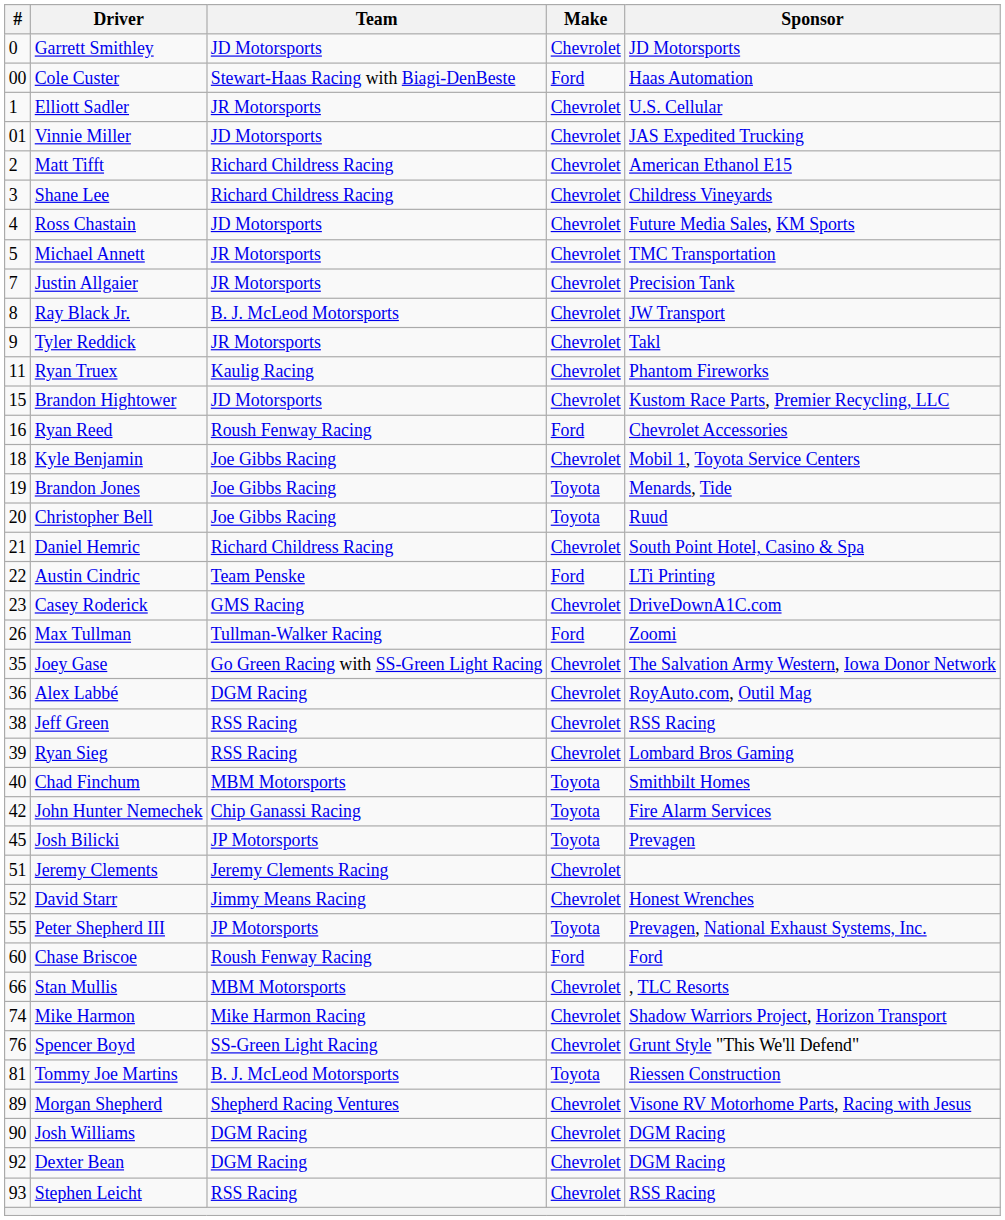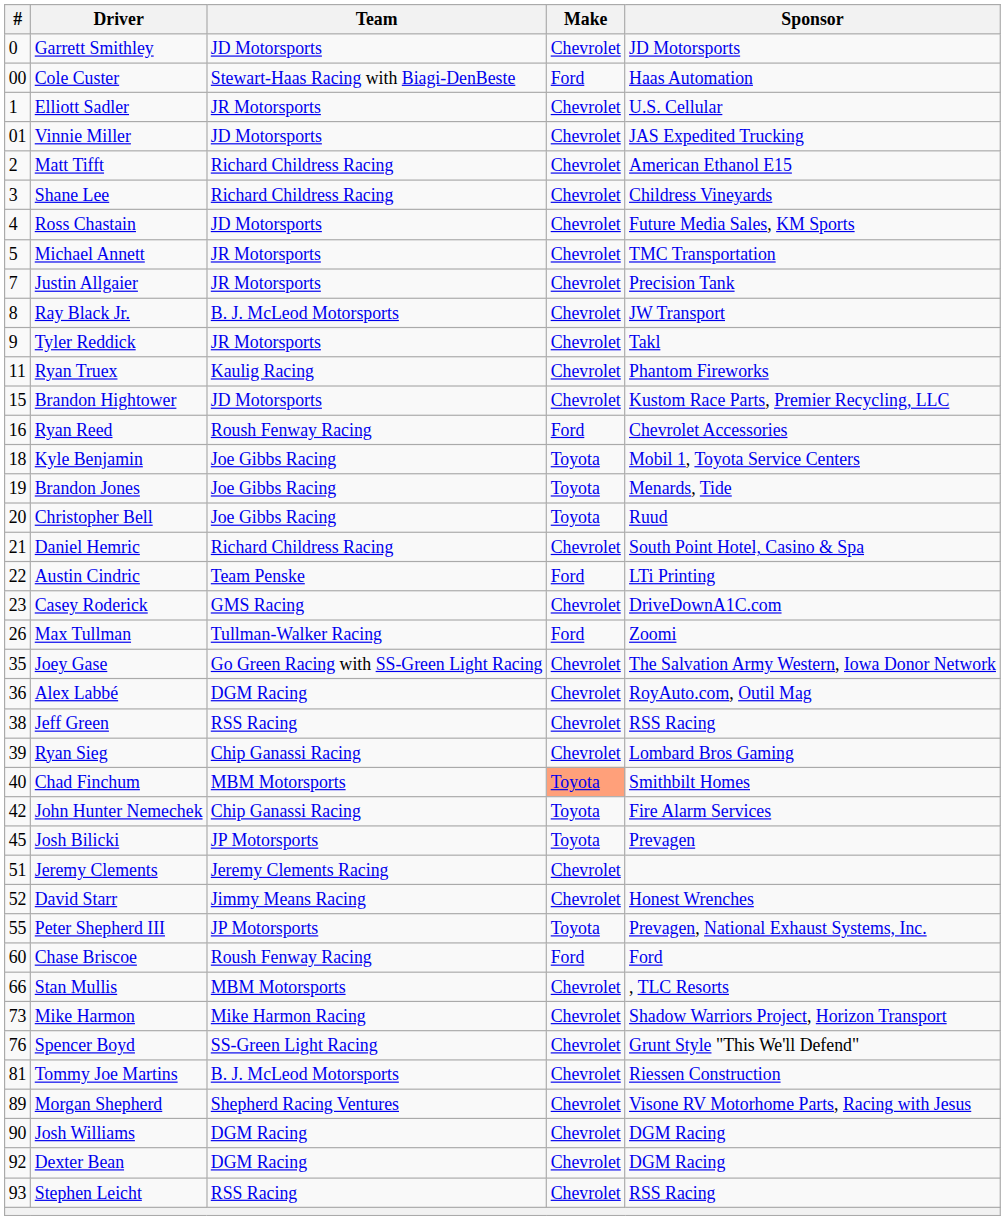 <table class="wikitable" style="font-size:95%">
 <tr>
 <th>#</th>
 <th>Driver</th>
 <th>Team</th>
 <th>Make</th>
 <th>Sponsor</th>
 </tr>
 <tr>
 <td>0</td>
 <td><a href='#'>Garrett Smithley</a></td>
 <td><a href='#'>JD Motorsports</a></td>
 <td><a href='#'>Chevrolet</a></td>
 <td><a href='#'>JD Motorsports</a></td>
 </tr>
 <tr>
 <td>00</td>
 <td><a href='#'>Cole Custer</a></td>
 <td><a href='#'>Stewart-Haas Racing</a> with <a href='#'>Biagi-DenBeste</a></td>
 <td><a href='#'>Ford</a></td>
 <td><a href='#'>Haas Automation</a></td>
 </tr>
 <tr>
 <td>1</td>
 <td><a href='#'>Elliott Sadler</a></td>
 <td><a href='#'>JR Motorsports</a></td>
 <td><a href='#'>Chevrolet</a></td>
 <td><a href='#'>U.S. Cellular</a></td>
 </tr>
 <tr>
 <td>01</td>
 <td><a href='#'>Vinnie Miller</a></td>
 <td><a href='#'>JD Motorsports</a></td>
 <td><a href='#'>Chevrolet</a></td>
 <td><a href='#'>JAS Expedited Trucking</a></td>
 </tr>
 <tr>
 <td>2</td>
 <td><a href='#'>Matt Tifft</a></td>
 <td><a href='#'>Richard Childress Racing</a></td>
 <td><a href='#'>Chevrolet</a></td>
 <td><a href='#'>American Ethanol E15</a></td>
 </tr>
 <tr>
 <td>3</td>
 <td><a href='#'>Shane Lee</a></td>
 <td><a href='#'>Richard Childress Racing</a></td>
 <td><a href='#'>Chevrolet</a></td>
 <td><a href='#'>Childress Vineyards</a></td>
 </tr>
 <tr>
 <td>4</td>
 <td><a href='#'>Ross Chastain</a></td>
 <td><a href='#'>JD Motorsports</a></td>
 <td><a href='#'>Chevrolet</a></td>
 <td><a href='#'>Future Media Sales</a>, <a href='#'>KM Sports</a></td>
 </tr>
 <tr>
 <td>5</td>
 <td><a href='#'>Michael Annett</a></td>
 <td><a href='#'>JR Motorsports</a></td>
 <td><a href='#'>Chevrolet</a></td>
 <td><a href='#'>TMC Transportation</a></td>
 </tr>
 <tr>
 <td>7</td>
 <td><a href='#'>Justin Allgaier</a></td>
 <td><a href='#'>JR Motorsports</a></td>
 <td><a href='#'>Chevrolet</a></td>
 <td><a href='#'>Precision Tank</a></td>
 </tr>
 <tr>
 <td>8</td>
 <td><a href='#'>Ray Black Jr.</a></td>
 <td><a href='#'>B. J. McLeod Motorsports</a></td>
 <td><a href='#'>Chevrolet</a></td>
 <td><a href='#'>JW Transport</a></td>
 </tr>
 <tr>
 <td>9</td>
 <td><a href='#'>Tyler Reddick</a></td>
 <td><a href='#'>JR Motorsports</a></td>
 <td><a href='#'>Chevrolet</a></td>
 <td><a href='#'>Takl</a></td>
 </tr>
 <tr>
 <td>11</td>
 <td><a href='#'>Ryan Truex</a></td>
 <td><a href='#'>Kaulig Racing</a></td>
 <td><a href='#'>Chevrolet</a></td>
 <td><a href='#'>Phantom Fireworks</a></td>
 </tr>
 <tr>
 <td>15</td>
 <td><a href='#'>Brandon Hightower</a></td>
 <td><a href='#'>JD Motorsports</a></td>
 <td><a href='#'>Chevrolet</a></td>
 <td><a href='#'>Kustom Race Parts</a>, <a href='#'>Premier Recycling, LLC</a></td>
 </tr>
 <tr>
 <td>16</td>
 <td><a href='#'>Ryan Reed</a></td>
 <td><a href='#'>Roush Fenway Racing</a></td>
 <td><a href='#'>Ford</a></td>
 <td><a href='#'>Chevrolet Accessories</a></td>
 </tr>
 <tr>
 <td>18</td>
 <td><a href='#'>Kyle Benjamin</a></td>
 <td><a href='#'>Joe Gibbs Racing</a></td>
-<td><a href='#'>Chevrolet</a></td>
+<td><a href='#'>Toyota</a></td>
 <td><a href='#'>Mobil 1</a>, <a href='#'>Toyota Service Centers</a></td>
 </tr>
 <tr>
 <td>19</td>
 <td><a href='#'>Brandon Jones</a></td>
 <td><a href='#'>Joe Gibbs Racing</a></td>
 <td><a href='#'>Toyota</a></td>
 <td><a href='#'>Menards</a>, <a href='#'>Tide</a></td>
 </tr>
 <tr>
 <td>20</td>
 <td><a href='#'>Christopher Bell</a></td>
 <td><a href='#'>Joe Gibbs Racing</a></td>
 <td><a href='#'>Toyota</a></td>
 <td><a href='#'>Ruud</a></td>
 </tr>
 <tr>
 <td>21</td>
 <td><a href='#'>Daniel Hemric</a></td>
 <td><a href='#'>Richard Childress Racing</a></td>
 <td><a href='#'>Chevrolet</a></td>
 <td><a href='#'>South Point Hotel, Casino & Spa</a></td>
 </tr>
 <tr>
 <td>22</td>
 <td><a href='#'>Austin Cindric</a></td>
 <td><a href='#'>Team Penske</a></td>
 <td><a href='#'>Ford</a></td>
 <td><a href='#'>LTi Printing</a></td>
 </tr>
 <tr>
 <td>23</td>
 <td><a href='#'>Casey Roderick</a></td>
 <td><a href='#'>GMS Racing</a></td>
 <td><a href='#'>Chevrolet</a></td>
 <td><a href='#'>DriveDownA1C.com</a></td>
 </tr>
 <tr>
 <td>26</td>
 <td><a href='#'>Max Tullman</a></td>
 <td><a href='#'>Tullman-Walker Racing</a></td>
 <td><a href='#'>Ford</a></td>
 <td><a href='#'>Zoomi</a></td>
 </tr>
 <tr>
 <td>35</td>
 <td><a href='#'>Joey Gase</a></td>
 <td><a href='#'>Go Green Racing</a> with <a href='#'>SS-Green Light Racing</a></td>
 <td><a href='#'>Chevrolet</a></td>
 <td><a href='#'>The Salvation Army Western</a>, <a href='#'>Iowa Donor Network</a></td>
 </tr>
 <tr>
 <td>36</td>
 <td><a href='#'>Alex Labbé</a></td>
 <td><a href='#'>DGM Racing</a></td>
 <td><a href='#'>Chevrolet</a></td>
 <td><a href='#'>RoyAuto.com</a>, <a href='#'>Outil Mag</a></td>
 </tr>
 <tr>
 <td>38</td>
 <td><a href='#'>Jeff Green</a></td>
 <td><a href='#'>RSS Racing</a></td>
 <td><a href='#'>Chevrolet</a></td>
 <td><a href='#'>RSS Racing</a></td>
 </tr>
 <tr>
 <td>39</td>
 <td><a href='#'>Ryan Sieg</a></td>
-<td><a href='#'>RSS Racing</a></td>
+<td><a href='#'>Chip Ganassi Racing</a></td>
 <td><a href='#'>Chevrolet</a></td>
 <td><a href='#'>Lombard Bros Gaming</a></td>
 </tr>
 <tr>
 <td>40</td>
 <td><a href='#'>Chad Finchum</a></td>
 <td><a href='#'>MBM Motorsports</a></td>
-<td><a href='#'>Toyota</a></td>
+<td style="background: lightsalmon;"><a href='#'>Toyota</a></td>
 <td><a href='#'>Smithbilt Homes</a></td>
 </tr>
 <tr>
 <td>42</td>
 <td><a href='#'>John Hunter Nemechek</a></td>
 <td><a href='#'>Chip Ganassi Racing</a></td>
 <td><a href='#'>Toyota</a></td>
 <td><a href='#'>Fire Alarm Services</a></td>
 </tr>
 <tr>
 <td>45</td>
 <td><a href='#'>Josh Bilicki</a></td>
 <td><a href='#'>JP Motorsports</a></td>
 <td><a href='#'>Toyota</a></td>
 <td><a href='#'>Prevagen</a></td>
 </tr>
 <tr>
 <td>51</td>
 <td><a href='#'>Jeremy Clements</a></td>
 <td><a href='#'>Jeremy Clements Racing</a></td>
 <td><a href='#'>Chevrolet</a></td>
 <td></td>
 </tr>
 <tr>
 <td>52</td>
 <td><a href='#'>David Starr</a></td>
 <td><a href='#'>Jimmy Means Racing</a></td>
 <td><a href='#'>Chevrolet</a></td>
 <td><a href='#'>Honest Wrenches</a></td>
 </tr>
 <tr>
 <td>55</td>
 <td><a href='#'>Peter Shepherd III</a></td>
 <td><a href='#'>JP Motorsports</a></td>
 <td><a href='#'>Toyota</a></td>
 <td><a href='#'>Prevagen</a>, <a href='#'>National Exhaust Systems, Inc.</a></td>
 </tr>
 <tr>
 <td>60</td>
 <td><a href='#'>Chase Briscoe</a></td>
 <td><a href='#'>Roush Fenway Racing</a></td>
 <td><a href='#'>Ford</a></td>
 <td><a href='#'>Ford</a></td>
 </tr>
 <tr>
 <td>66</td>
 <td><a href='#'>Stan Mullis</a></td>
 <td><a href='#'>MBM Motorsports</a></td>
 <td><a href='#'>Chevrolet</a></td>
 <td>, <a href='#'>TLC Resorts</a></td>
 </tr>
 <tr>
-<td>74</td>
+<td>73</td>
 <td><a href='#'>Mike Harmon</a></td>
 <td><a href='#'>Mike Harmon Racing</a></td>
 <td><a href='#'>Chevrolet</a></td>
 <td><a href='#'>Shadow Warriors Project</a>, <a href='#'>Horizon Transport</a></td>
 </tr>
 <tr>
 <td>76</td>
 <td><a href='#'>Spencer Boyd</a></td>
 <td><a href='#'>SS-Green Light Racing</a></td>
 <td><a href='#'>Chevrolet</a></td>
 <td><a href='#'>Grunt Style</a> "This We'll Defend"</td>
 </tr>
 <tr>
 <td>81</td>
 <td><a href='#'>Tommy Joe Martins</a></td>
 <td><a href='#'>B. J. McLeod Motorsports</a></td>
-<td><a href='#'>Toyota</a></td>
+<td><a href='#'>Chevrolet</a></td>
 <td><a href='#'>Riessen Construction</a></td>
 </tr>
 <tr>
 <td>89</td>
 <td><a href='#'>Morgan Shepherd</a></td>
 <td><a href='#'>Shepherd Racing Ventures</a></td>
 <td><a href='#'>Chevrolet</a></td>
 <td><a href='#'>Visone RV Motorhome Parts</a>, <a href='#'>Racing with Jesus</a></td>
 </tr>
 <tr>
 <td>90</td>
 <td><a href='#'>Josh Williams</a></td>
 <td><a href='#'>DGM Racing</a></td>
 <td><a href='#'>Chevrolet</a></td>
 <td><a href='#'>DGM Racing</a></td>
 </tr>
 <tr>
 <td>92</td>
 <td><a href='#'>Dexter Bean</a></td>
 <td><a href='#'>DGM Racing</a></td>
 <td><a href='#'>Chevrolet</a></td>
 <td><a href='#'>DGM Racing</a></td>
 </tr>
 <tr>
 <td>93</td>
 <td><a href='#'>Stephen Leicht</a></td>
 <td><a href='#'>RSS Racing</a></td>
 <td><a href='#'>Chevrolet</a></td>
 <td><a href='#'>RSS Racing</a></td>
 </tr>
 <tr>
 <th colspan="5"></th>
 </tr>
 </table>
